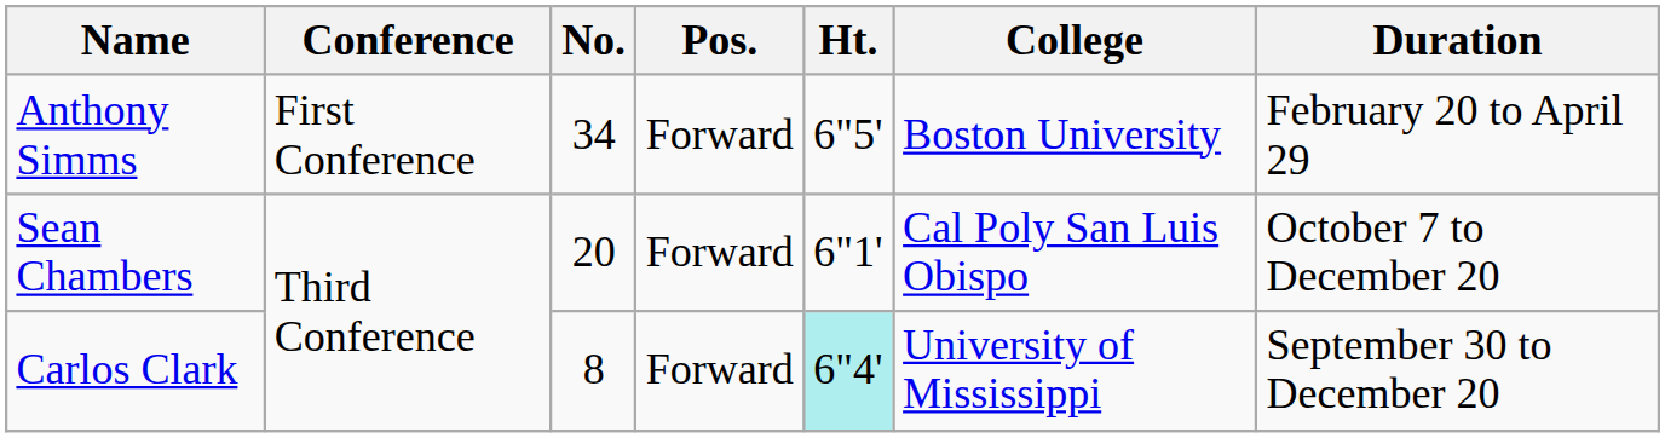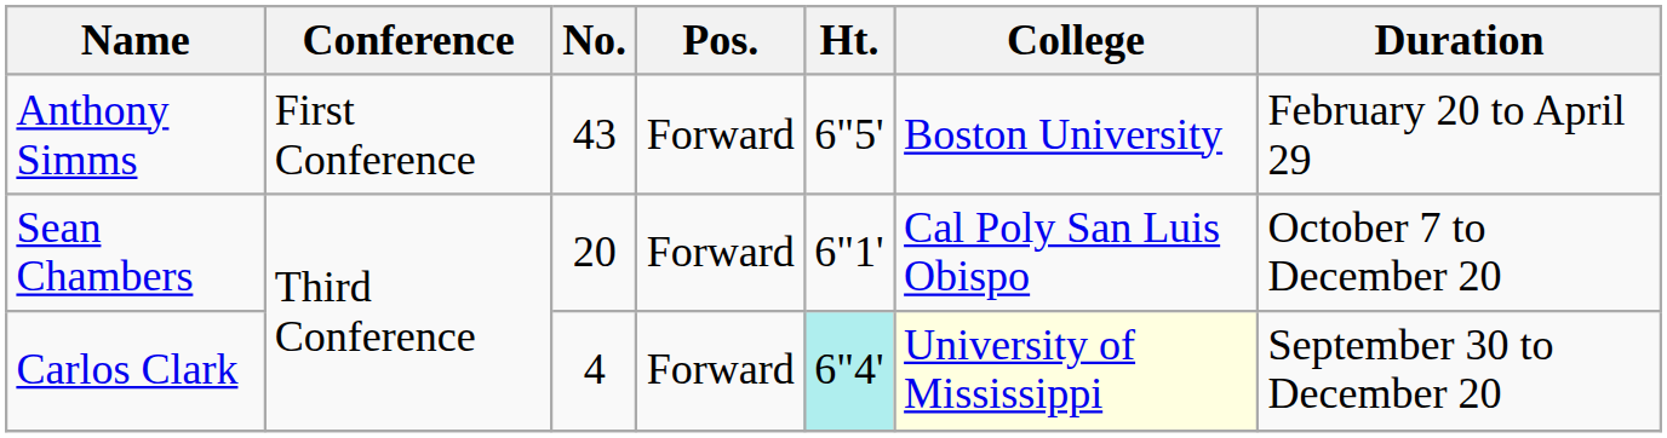 <table class="wikitable" border="1">
 <tr>
 <th>Name</th>
 <th>Conference</th>
 <th>No.</th>
 <th>Pos.</th>
 <th>Ht.</th>
 <th>College</th>
 <th>Duration</th>
 </tr>
 <tr>
 <td><a href='#'>Anthony Simms</a></td>
 <td>First Conference</td>
-<td align=center>34</td>
+<td align=center>43</td>
 <td align=center>Forward</td>
 <td align=center>6"5'</td>
 <td><a href='#'>Boston University</a></td>
 <td>February 20 to April 29</td>
 </tr>
 <tr>
 <td><a href='#'>Sean Chambers</a></td>
 <td rowspan="2">Third Conference</td>
 <td align=center>20</td>
 <td align=center>Forward</td>
 <td align=center>6"1'</td>
 <td><a href='#'>Cal Poly San Luis Obispo</a></td>
 <td>October 7 to December 20</td>
 </tr>
 <tr>
 <td><a href='#'>Carlos Clark</a></td>
-<td align=center>8</td>
+<td align=center>4</td>
 <td align=center>Forward</td>
 <td align=center style="background: paleturquoise;">6"4'</td>
-<td><a href='#'>University of Mississippi</a></td>
+<td style="background: lightyellow;"><a href='#'>University of Mississippi</a></td>
 <td>September 30 to December 20</td>
 </tr>
 <tr>
 </tr>
 </table>
